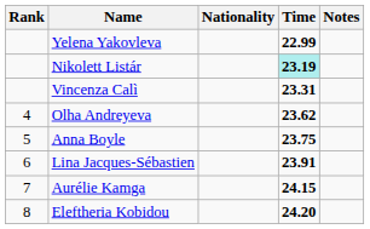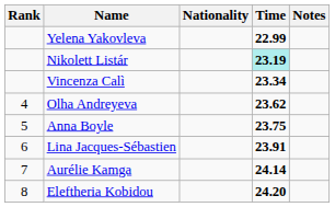 <table class="wikitable sortable" style="text-align:center">
 <tr>
 <th>Rank</th>
 <th>Name</th>
 <th>Nationality</th>
 <th>Time</th>
 <th>Notes</th>
 </tr>
 <tr>
 <td></td>
 <td align=left><a href='#'>Yelena Yakovleva</a></td>
 <td align=left></td>
 <td><strong>22.99</strong></td>
 <td></td>
 </tr>
 <tr>
 <td></td>
 <td align=left><a href='#'>Nikolett Listár</a></td>
 <td align=left></td>
 <td style="background: paleturquoise;"><strong>23.19</strong></td>
 <td></td>
 </tr>
 <tr>
 <td></td>
 <td align=left><a href='#'>Vincenza Calì</a></td>
 <td align=left></td>
-<td><strong>23.31</strong></td>
+<td><strong>23.34</strong></td>
 <td></td>
 </tr>
 <tr>
 <td>4</td>
 <td align=left><a href='#'>Olha Andreyeva</a></td>
 <td align=left></td>
 <td><strong>23.62</strong></td>
 <td></td>
 </tr>
 <tr>
 <td>5</td>
 <td align=left><a href='#'>Anna Boyle</a></td>
 <td align=left></td>
 <td><strong>23.75</strong></td>
 <td></td>
 </tr>
 <tr>
 <td>6</td>
 <td align=left><a href='#'>Lina Jacques-Sébastien</a></td>
 <td align=left></td>
 <td><strong>23.91</strong></td>
 <td></td>
 </tr>
 <tr>
 <td>7</td>
 <td align=left><a href='#'>Aurélie Kamga</a></td>
 <td align=left></td>
-<td><strong>24.15</strong></td>
+<td><strong>24.14</strong></td>
 <td></td>
 </tr>
 <tr>
 <td>8</td>
 <td align=left><a href='#'>Eleftheria Kobidou</a></td>
 <td align=left></td>
 <td><strong>24.20</strong></td>
 <td></td>
 </tr>
 </table>
